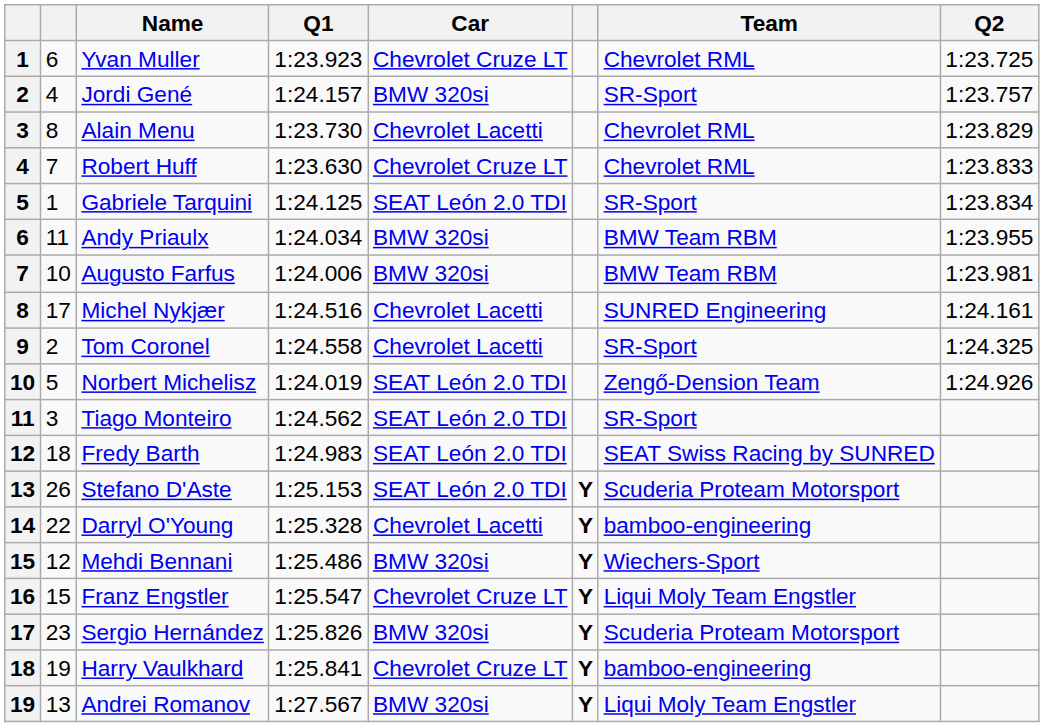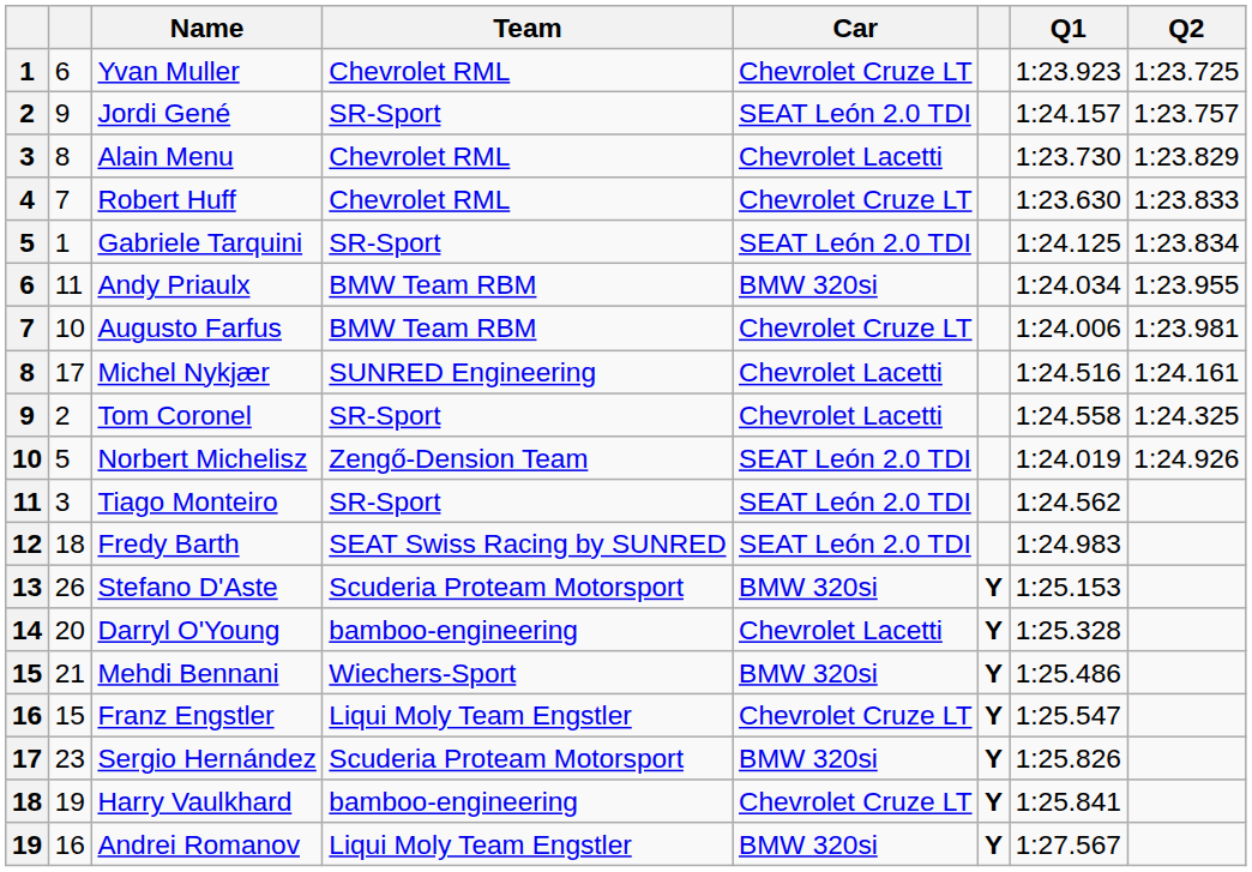 <table class="wikitable sortable" style="font-size: 95%;">
 <tr>
 <th></th>
 <th></th>
 <th>Name</th>
-<th>Q1</th>
+<th>Team</th>
 <th>Car</th>
 <th></th>
-<th>Team</th>
+<th>Q1</th>
 <th>Q2</th>
 </tr>
 <tr>
 <th>1</th>
 <td>6</td>
 <td> <a href='#'>Yvan Muller</a></td>
-<td>1:23.923</td>
+<td><a href='#'>Chevrolet RML</a></td>
 <td><a href='#'>Chevrolet Cruze LT</a></td>
 <td></td>
-<td><a href='#'>Chevrolet RML</a></td>
+<td>1:23.923</td>
 <td>1:23.725</td>
 </tr>
 <tr>
 <th>2</th>
-<td>4</td>
+<td>9</td>
 <td> <a href='#'>Jordi Gené</a></td>
+<td><a href='#'>SR-Sport</a></td>
+<td><a href='#'>SEAT León 2.0 TDI</a></td>
+<td></td>
 <td>1:24.157</td>
-<td><a href='#'>BMW 320si</a></td>
-<td></td>
-<td><a href='#'>SR-Sport</a></td>
 <td>1:23.757</td>
 </tr>
 <tr>
 <th>3</th>
 <td>8</td>
 <td> <a href='#'>Alain Menu</a></td>
-<td>1:23.730</td>
+<td><a href='#'>Chevrolet RML</a></td>
 <td><a href='#'>Chevrolet Lacetti</a></td>
 <td></td>
-<td><a href='#'>Chevrolet RML</a></td>
+<td>1:23.730</td>
 <td>1:23.829</td>
 </tr>
 <tr>
 <th>4</th>
 <td>7</td>
 <td> <a href='#'>Robert Huff</a></td>
-<td>1:23.630</td>
+<td><a href='#'>Chevrolet RML</a></td>
 <td><a href='#'>Chevrolet Cruze LT</a></td>
 <td></td>
-<td><a href='#'>Chevrolet RML</a></td>
+<td>1:23.630</td>
 <td>1:23.833</td>
 </tr>
 <tr>
 <th>5</th>
 <td>1</td>
 <td> <a href='#'>Gabriele Tarquini</a></td>
-<td>1:24.125</td>
+<td><a href='#'>SR-Sport</a></td>
 <td><a href='#'>SEAT León 2.0 TDI</a></td>
 <td></td>
-<td><a href='#'>SR-Sport</a></td>
+<td>1:24.125</td>
 <td>1:23.834</td>
 </tr>
 <tr>
 <th>6</th>
 <td>11</td>
 <td> <a href='#'>Andy Priaulx</a></td>
-<td>1:24.034</td>
+<td><a href='#'>BMW Team RBM</a></td>
 <td><a href='#'>BMW 320si</a></td>
 <td></td>
-<td><a href='#'>BMW Team RBM</a></td>
+<td>1:24.034</td>
 <td>1:23.955</td>
 </tr>
 <tr>
 <th>7</th>
 <td>10</td>
 <td> <a href='#'>Augusto Farfus</a></td>
+<td><a href='#'>BMW Team RBM</a></td>
+<td><a href='#'>Chevrolet Cruze LT</a></td>
+<td></td>
 <td>1:24.006</td>
-<td><a href='#'>BMW 320si</a></td>
-<td></td>
-<td><a href='#'>BMW Team RBM</a></td>
 <td>1:23.981</td>
 </tr>
 <tr>
 <th>8</th>
 <td>17</td>
 <td> <a href='#'>Michel Nykjær</a></td>
-<td>1:24.516</td>
+<td><a href='#'>SUNRED Engineering</a></td>
 <td><a href='#'>Chevrolet Lacetti</a></td>
 <td></td>
-<td><a href='#'>SUNRED Engineering</a></td>
+<td>1:24.516</td>
 <td>1:24.161</td>
 </tr>
 <tr>
 <th>9</th>
 <td>2</td>
 <td> <a href='#'>Tom Coronel</a></td>
-<td>1:24.558</td>
+<td><a href='#'>SR-Sport</a></td>
 <td><a href='#'>Chevrolet Lacetti</a></td>
 <td></td>
-<td><a href='#'>SR-Sport</a></td>
+<td>1:24.558</td>
 <td>1:24.325</td>
 </tr>
 <tr>
 <th>10</th>
 <td>5</td>
 <td> <a href='#'>Norbert Michelisz</a></td>
-<td>1:24.019</td>
+<td><a href='#'>Zengő-Dension Team</a></td>
 <td><a href='#'>SEAT León 2.0 TDI</a></td>
 <td></td>
-<td><a href='#'>Zengő-Dension Team</a></td>
+<td>1:24.019</td>
 <td>1:24.926</td>
 </tr>
 <tr>
 <th>11</th>
 <td>3</td>
 <td> <a href='#'>Tiago Monteiro</a></td>
-<td>1:24.562</td>
+<td><a href='#'>SR-Sport</a></td>
 <td><a href='#'>SEAT León 2.0 TDI</a></td>
 <td></td>
-<td><a href='#'>SR-Sport</a></td>
+<td>1:24.562</td>
 <td></td>
 </tr>
 <tr>
 <th>12</th>
 <td>18</td>
 <td> <a href='#'>Fredy Barth</a></td>
-<td>1:24.983</td>
+<td><a href='#'>SEAT Swiss Racing by SUNRED</a></td>
 <td><a href='#'>SEAT León 2.0 TDI</a></td>
 <td></td>
-<td><a href='#'>SEAT Swiss Racing by SUNRED</a></td>
+<td>1:24.983</td>
 <td></td>
 </tr>
 <tr>
 <th>13</th>
 <td>26</td>
 <td> <a href='#'>Stefano D'Aste</a></td>
+<td><a href='#'>Scuderia Proteam Motorsport</a></td>
+<td><a href='#'>BMW 320si</a></td>
+<td align=center><strong><span>Y</span></strong></td>
 <td>1:25.153</td>
-<td><a href='#'>SEAT León 2.0 TDI</a></td>
-<td align=center><strong><span>Y</span></strong></td>
-<td><a href='#'>Scuderia Proteam Motorsport</a></td>
 <td></td>
 </tr>
 <tr>
 <th>14</th>
-<td>22</td>
+<td>20</td>
 <td> <a href='#'>Darryl O'Young</a></td>
-<td>1:25.328</td>
+<td><a href='#'>bamboo-engineering</a></td>
 <td><a href='#'>Chevrolet Lacetti</a></td>
 <td align=center><strong><span>Y</span></strong></td>
-<td><a href='#'>bamboo-engineering</a></td>
+<td>1:25.328</td>
 <td></td>
 </tr>
 <tr>
 <th>15</th>
-<td>12</td>
+<td>21</td>
 <td> <a href='#'>Mehdi Bennani</a></td>
-<td>1:25.486</td>
+<td><a href='#'>Wiechers-Sport</a></td>
 <td><a href='#'>BMW 320si</a></td>
 <td align=center><strong><span>Y</span></strong></td>
-<td><a href='#'>Wiechers-Sport</a></td>
+<td>1:25.486</td>
 <td></td>
 </tr>
 <tr>
 <th>16</th>
 <td>15</td>
 <td> <a href='#'>Franz Engstler</a></td>
-<td>1:25.547</td>
+<td><a href='#'>Liqui Moly Team Engstler</a></td>
 <td><a href='#'>Chevrolet Cruze LT</a></td>
 <td align=center><strong><span>Y</span></strong></td>
-<td><a href='#'>Liqui Moly Team Engstler</a></td>
+<td>1:25.547</td>
 <td></td>
 </tr>
 <tr>
 <th>17</th>
 <td>23</td>
 <td> <a href='#'>Sergio Hernández</a></td>
-<td>1:25.826</td>
+<td><a href='#'>Scuderia Proteam Motorsport</a></td>
 <td><a href='#'>BMW 320si</a></td>
 <td align=center><strong><span>Y</span></strong></td>
-<td><a href='#'>Scuderia Proteam Motorsport</a></td>
+<td>1:25.826</td>
 <td></td>
 </tr>
 <tr>
 <th>18</th>
 <td>19</td>
 <td> <a href='#'>Harry Vaulkhard</a></td>
-<td>1:25.841</td>
+<td><a href='#'>bamboo-engineering</a></td>
 <td><a href='#'>Chevrolet Cruze LT</a></td>
 <td align=center><strong><span>Y</span></strong></td>
-<td><a href='#'>bamboo-engineering</a></td>
+<td>1:25.841</td>
 <td></td>
 </tr>
 <tr>
 <th>19</th>
-<td>13</td>
+<td>16</td>
 <td> <a href='#'>Andrei Romanov</a></td>
-<td>1:27.567</td>
+<td><a href='#'>Liqui Moly Team Engstler</a></td>
 <td><a href='#'>BMW 320si</a></td>
 <td align=center><strong><span>Y</span></strong></td>
-<td><a href='#'>Liqui Moly Team Engstler</a></td>
+<td>1:27.567</td>
 <td></td>
 </tr>
 </table>
